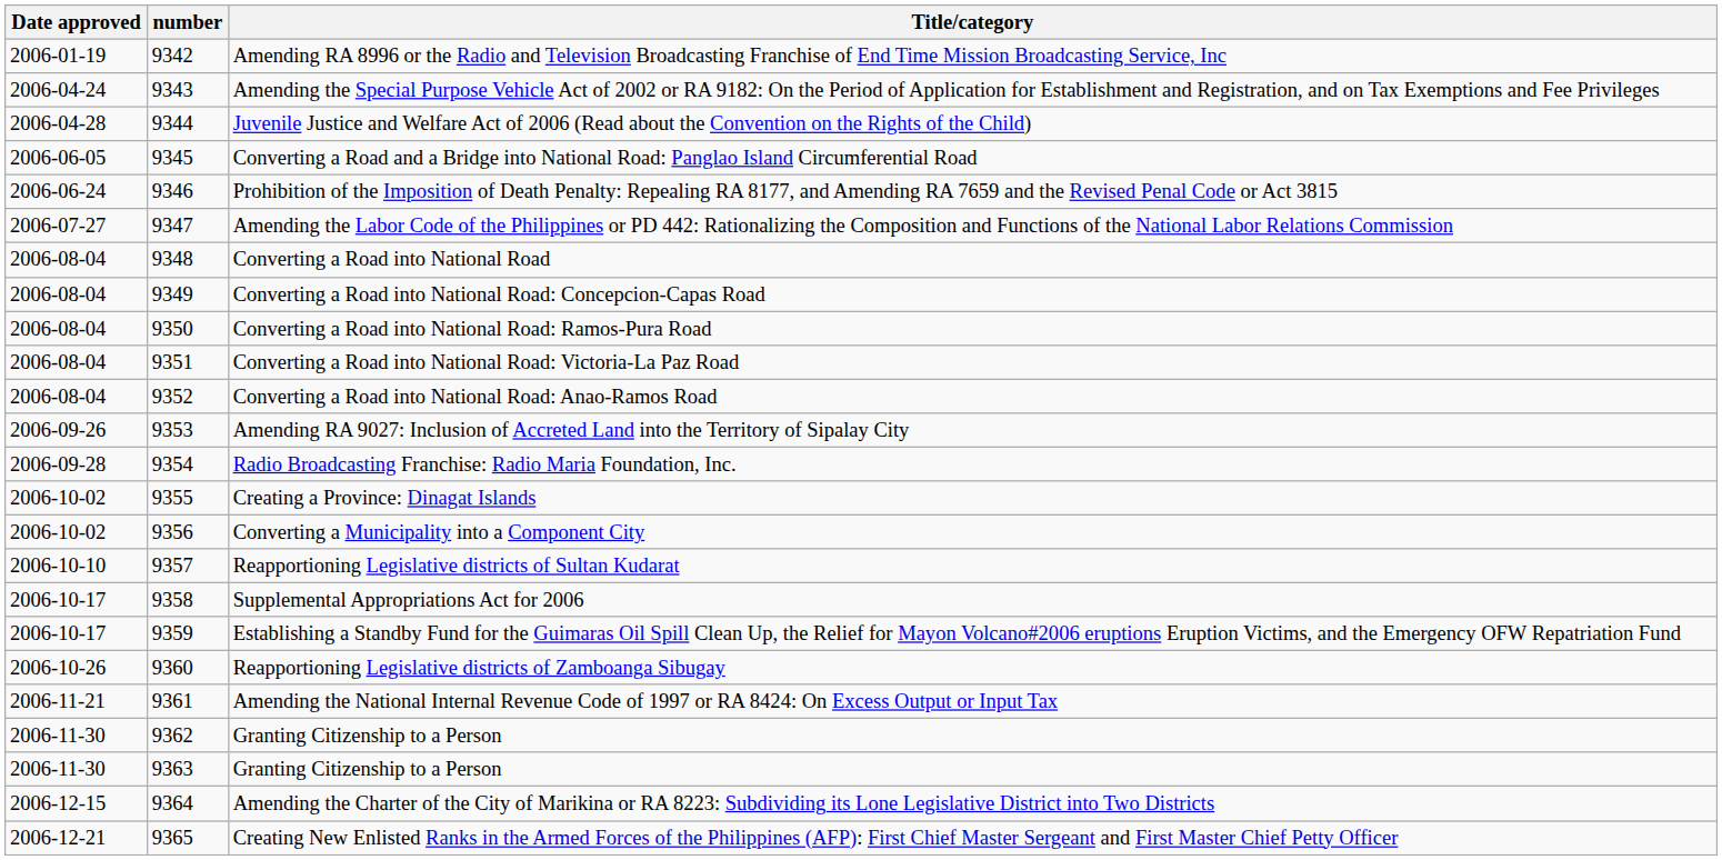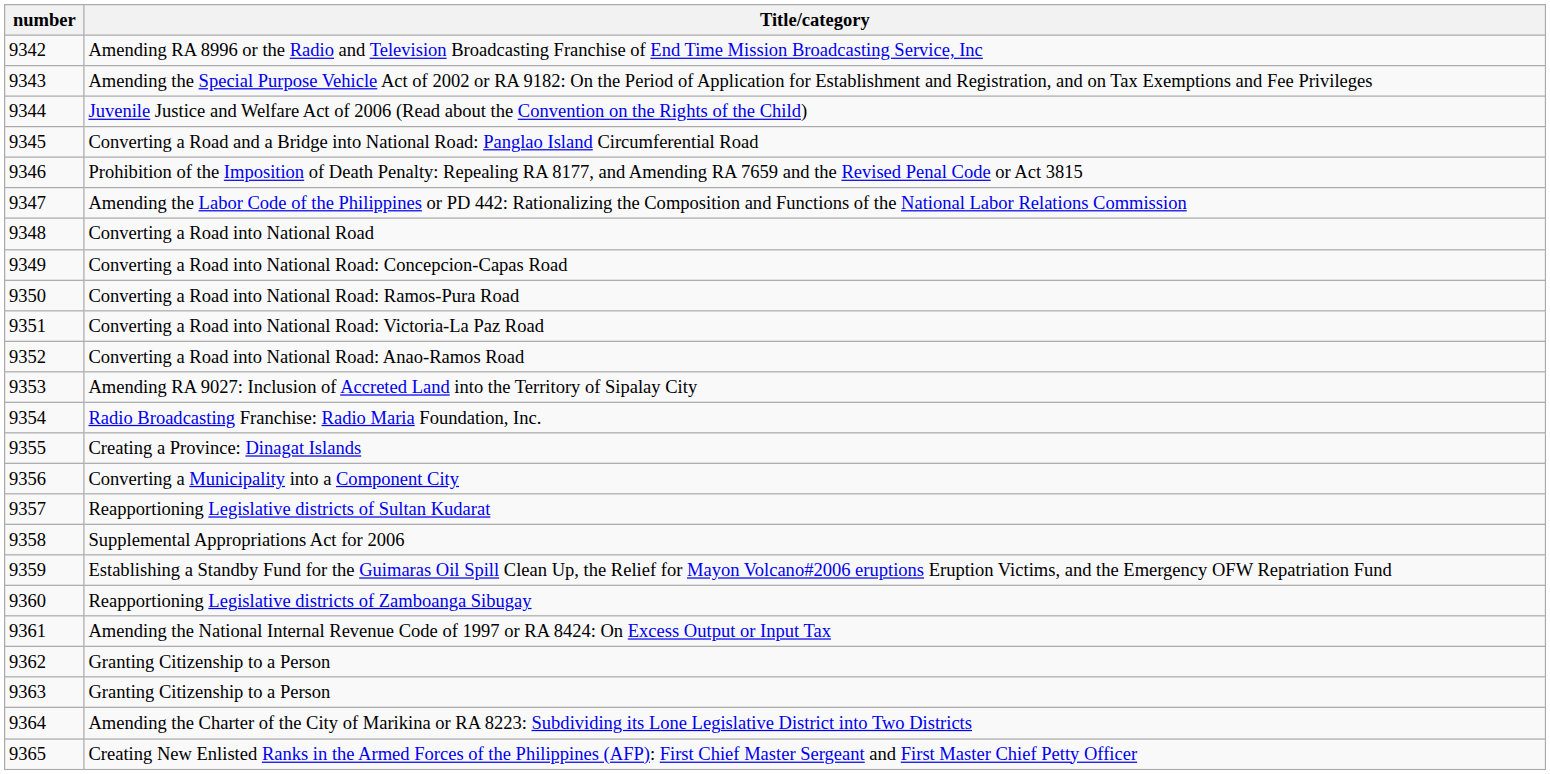 <table class="wikitable sortable collapsible collapsed plainrowheaders" style="width: 100%; font-size: 95%">
 <tr>
-<th scope="col" data-sort-type="isoDate">Date approved</th>
 <th scope="col"> number</th>
 <th scope="col">Title/category</th>
 </tr>
 <tr>
-<td>2006-01-19</td>
 <td>9342</td>
 <td>Amending RA 8996 or the <a href='#'>Radio</a> and <a href='#'>Television</a> Broadcasting Franchise of <a href='#'>End Time Mission Broadcasting Service, Inc</a></td>
 </tr>
 <tr>
-<td>2006-04-24</td>
 <td>9343</td>
 <td>Amending the <a href='#'>Special Purpose Vehicle</a> Act of 2002 or RA 9182: On the Period of Application for Establishment and Registration, and on Tax Exemptions and Fee Privileges</td>
 </tr>
 <tr>
-<td>2006-04-28</td>
 <td>9344</td>
 <td><a href='#'>Juvenile</a> Justice and Welfare Act of 2006 (Read about the <a href='#'>Convention on the Rights of the Child</a>)</td>
 </tr>
 <tr>
-<td>2006-06-05</td>
 <td>9345</td>
 <td>Converting a Road and a Bridge into National Road: <a href='#'>Panglao Island</a> Circumferential Road</td>
 </tr>
 <tr>
-<td>2006-06-24</td>
 <td>9346</td>
 <td>Prohibition of the <a href='#'>Imposition</a> of Death Penalty: Repealing RA 8177, and Amending RA 7659 and the <a href='#'>Revised Penal Code</a> or Act 3815</td>
 </tr>
 <tr>
-<td>2006-07-27</td>
 <td>9347</td>
 <td>Amending the <a href='#'>Labor Code of the Philippines</a> or PD 442: Rationalizing the Composition and Functions of the <a href='#'>National Labor Relations Commission</a></td>
 </tr>
 <tr>
-<td>2006-08-04</td>
 <td>9348</td>
 <td>Converting a Road into National Road</td>
 </tr>
 <tr>
-<td>2006-08-04</td>
 <td>9349</td>
 <td>Converting a Road into National Road: Concepcion-Capas Road</td>
 </tr>
 <tr>
-<td>2006-08-04</td>
 <td>9350</td>
 <td>Converting a Road into National Road: Ramos-Pura Road</td>
 </tr>
 <tr>
-<td>2006-08-04</td>
 <td>9351</td>
 <td>Converting a Road into National Road: Victoria-La Paz Road</td>
 </tr>
 <tr>
-<td>2006-08-04</td>
 <td>9352</td>
 <td>Converting a Road into National Road: Anao-Ramos Road</td>
 </tr>
 <tr>
-<td>2006-09-26</td>
 <td>9353</td>
 <td>Amending RA 9027: Inclusion of <a href='#'>Accreted Land</a> into the Territory of Sipalay City</td>
 </tr>
 <tr>
-<td>2006-09-28</td>
 <td>9354</td>
 <td><a href='#'>Radio Broadcasting</a> Franchise: <a href='#'>Radio Maria</a> Foundation, Inc.</td>
 </tr>
 <tr>
-<td>2006-10-02</td>
 <td>9355</td>
 <td>Creating a Province: <a href='#'>Dinagat Islands</a></td>
 </tr>
 <tr>
-<td>2006-10-02</td>
 <td>9356</td>
 <td>Converting a <a href='#'>Municipality</a> into a <a href='#'>Component City</a></td>
 </tr>
 <tr>
-<td>2006-10-10</td>
 <td>9357</td>
 <td>Reapportioning <a href='#'>Legislative districts of Sultan Kudarat</a></td>
 </tr>
 <tr>
-<td>2006-10-17</td>
 <td>9358</td>
 <td>Supplemental Appropriations Act for 2006</td>
 </tr>
 <tr>
-<td>2006-10-17</td>
 <td>9359</td>
 <td>Establishing a Standby Fund for the <a href='#'>Guimaras Oil Spill</a> Clean Up, the Relief for <a href='#'>Mayon Volcano#2006 eruptions</a> Eruption Victims, and the Emergency OFW Repatriation Fund</td>
 </tr>
 <tr>
-<td>2006-10-26</td>
 <td>9360</td>
 <td>Reapportioning <a href='#'>Legislative districts of Zamboanga Sibugay</a></td>
 </tr>
 <tr>
-<td>2006-11-21</td>
 <td>9361</td>
 <td>Amending the National Internal Revenue Code of 1997 or RA 8424: On <a href='#'>Excess Output or Input Tax</a></td>
 </tr>
 <tr>
-<td>2006-11-30</td>
 <td>9362</td>
 <td>Granting Citizenship to a Person</td>
 </tr>
 <tr>
-<td>2006-11-30</td>
 <td>9363</td>
 <td>Granting Citizenship to a Person</td>
 </tr>
 <tr>
-<td>2006-12-15</td>
 <td>9364</td>
 <td>Amending the Charter of the City of Marikina or RA 8223: <a href='#'>Subdividing its Lone Legislative District into Two Districts</a></td>
 </tr>
 <tr>
-<td>2006-12-21</td>
 <td>9365</td>
 <td>Creating New Enlisted <a href='#'>Ranks in the Armed Forces of the Philippines (AFP)</a>: <a href='#'>First Chief Master Sergeant</a> and <a href='#'>First Master Chief Petty Officer</a></td>
 </tr>
 </table>
